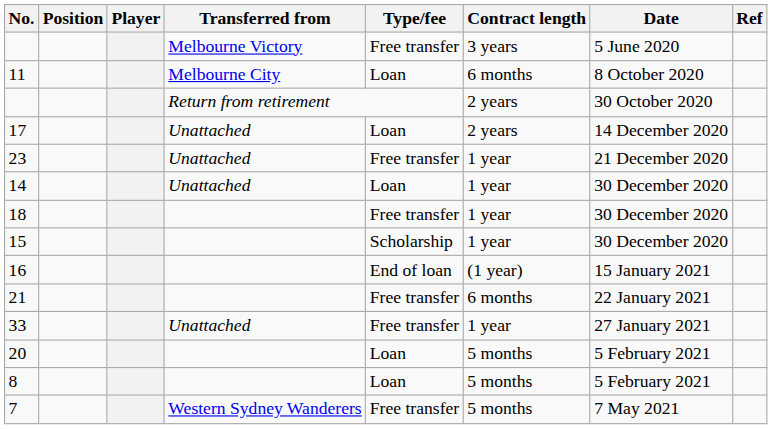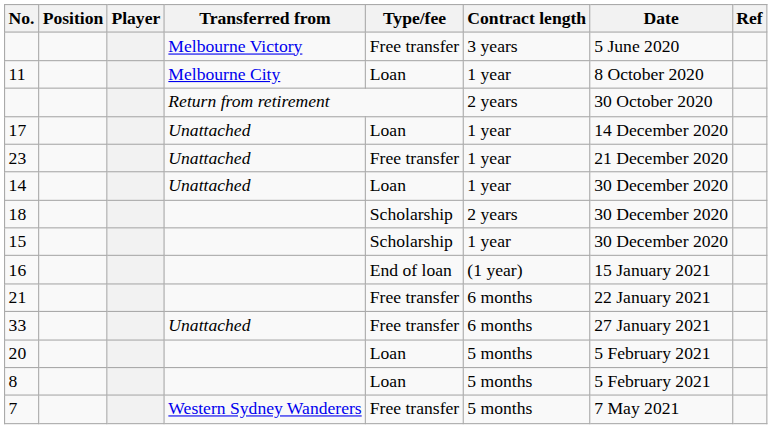 <table class="wikitable plainrowheaders sortable" style="text-align:center; text-align:left">
 <tr>
 <th scope="col">No.</th>
 <th scope="col">Position</th>
 <th scope="col">Player</th>
 <th scope="col">Transferred from</th>
 <th scope="col">Type/fee</th>
 <th scope="col">Contract length</th>
 <th scope="col">Date</th>
 <th scope="col" class="unsortable">Ref</th>
 </tr>
 <tr>
 <td></td>
 <td></td>
 <th scope="row"></th>
 <td><a href='#'>Melbourne Victory</a></td>
 <td>Free transfer</td>
 <td>3 years</td>
 <td>5 June 2020</td>
 <td></td>
 </tr>
 <tr>
 <td>11</td>
 <td></td>
 <th scope="row"></th>
 <td><a href='#'>Melbourne City</a></td>
 <td>Loan</td>
-<td>6 months</td>
+<td>1 year</td>
 <td>8 October 2020</td>
 <td></td>
 </tr>
 <tr>
 <td></td>
 <td></td>
 <th scope="row"></th>
 <td colspan="2"><em>Return from retirement</em></td>
 <td>2 years</td>
 <td>30 October 2020</td>
 <td></td>
 </tr>
 <tr>
 <td>17</td>
 <td></td>
 <th scope="row"></th>
 <td><em>Unattached</em></td>
 <td>Loan</td>
-<td>2 years</td>
+<td>1 year</td>
 <td>14 December 2020</td>
 <td></td>
 </tr>
 <tr>
 <td>23</td>
 <td></td>
 <th scope="row"></th>
 <td><em>Unattached</em></td>
 <td>Free transfer</td>
 <td>1 year</td>
 <td>21 December 2020</td>
 <td></td>
 </tr>
 <tr>
 <td>14</td>
 <td></td>
 <th scope="row"></th>
 <td><em>Unattached</em></td>
 <td>Loan</td>
 <td>1 year</td>
 <td>30 December 2020</td>
 <td></td>
 </tr>
 <tr>
 <td>18</td>
 <td></td>
 <th scope="row"></th>
 <td></td>
-<td>Free transfer</td>
-<td>1 year</td>
+<td>Scholarship</td>
+<td>2 years</td>
 <td>30 December 2020</td>
 <td></td>
 </tr>
 <tr>
 <td>15</td>
 <td></td>
 <th scope="row"></th>
 <td></td>
 <td>Scholarship</td>
 <td>1 year</td>
 <td>30 December 2020</td>
 <td></td>
 </tr>
 <tr>
 <td>16</td>
 <td></td>
 <th scope="row"></th>
 <td></td>
 <td>End of loan</td>
 <td>(1 year)</td>
 <td>15 January 2021</td>
 <td></td>
 </tr>
 <tr>
 <td>21</td>
 <td></td>
 <th scope="row"></th>
 <td></td>
 <td>Free transfer</td>
 <td>6 months</td>
 <td>22 January 2021</td>
 <td></td>
 </tr>
 <tr>
 <td>33</td>
 <td></td>
 <th scope="row"></th>
 <td><em>Unattached</em></td>
 <td>Free transfer</td>
-<td>1 year</td>
+<td>6 months</td>
 <td>27 January 2021</td>
 <td></td>
 </tr>
 <tr>
 <td>20</td>
 <td></td>
 <th scope="row"></th>
 <td></td>
 <td>Loan</td>
 <td>5 months</td>
 <td>5 February 2021</td>
 <td></td>
 </tr>
 <tr>
 <td>8</td>
 <td></td>
 <th scope="row"></th>
 <td></td>
 <td>Loan</td>
 <td>5 months</td>
 <td>5 February 2021</td>
 <td></td>
 </tr>
 <tr>
 <td>7</td>
 <td></td>
 <th scope="row"></th>
 <td><a href='#'>Western Sydney Wanderers</a></td>
 <td>Free transfer</td>
 <td>5 months</td>
 <td>7 May 2021</td>
 <td></td>
 </tr>
 </table>
